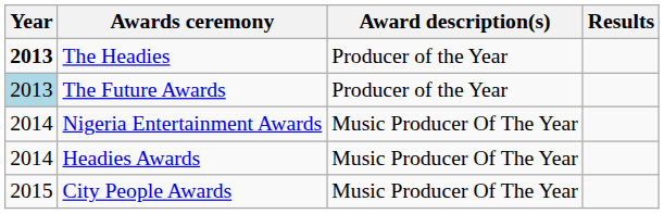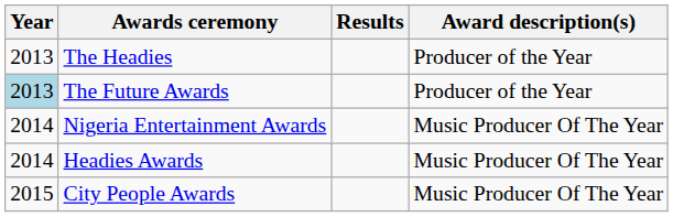 <table class="wikitable">
 <tr>
 <th>Year</th>
 <th>Awards ceremony</th>
+<th>Results</th>
 <th>Award description(s)</th>
-<th>Results</th>
 </tr>
 <tr>
-<td><strong>2013</strong></td>
+<td>2013</td>
 <td><a href='#'>The Headies</a></td>
+<td></td>
 <td>Producer of the Year</td>
-<td></td>
 </tr>
 <tr>
 <td style="background: lightblue;">2013</td>
 <td><a href='#'>The Future Awards</a></td>
+<td></td>
 <td>Producer of the Year</td>
-<td></td>
 </tr>
 <tr>
 <td>2014</td>
 <td><a href='#'>Nigeria Entertainment Awards</a></td>
+<td></td>
 <td>Music Producer Of The Year</td>
-<td></td>
 </tr>
 <tr>
 <td>2014</td>
 <td><a href='#'>Headies Awards</a></td>
+<td></td>
 <td>Music Producer Of The Year</td>
-<td></td>
 </tr>
 <tr>
 <td>2015</td>
 <td><a href='#'>City People Awards</a></td>
+<td></td>
 <td>Music Producer Of The Year</td>
-<td></td>
 </tr>
 </table>
